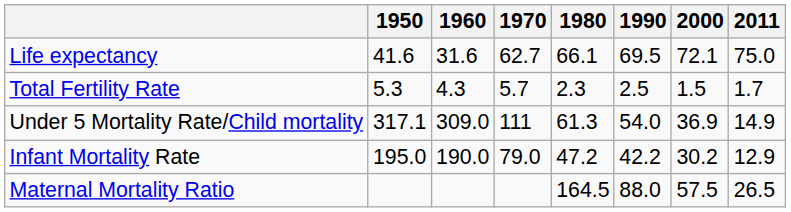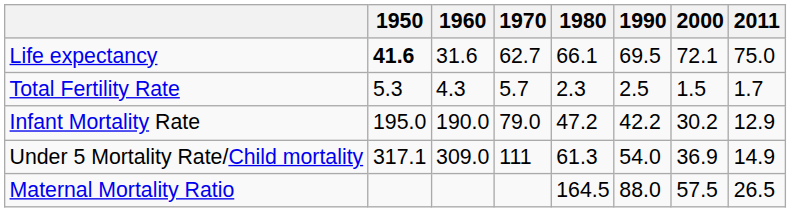 <table class="wikitable">
 <tr>
 <th></th>
 <th>1950</th>
 <th>1960</th>
 <th>1970</th>
 <th>1980</th>
 <th>1990</th>
 <th>2000</th>
 <th>2011</th>
 </tr>
 <tr>
 <td><a href='#'>Life expectancy</a></td>
-<td>41.6</td>
+<td><strong>41.6</strong></td>
 <td>31.6</td>
 <td>62.7</td>
 <td>66.1</td>
 <td>69.5</td>
 <td>72.1</td>
 <td>75.0</td>
 </tr>
 <tr>
 <td><a href='#'>Total Fertility Rate</a></td>
 <td>5.3</td>
 <td>4.3</td>
 <td>5.7</td>
 <td>2.3</td>
 <td>2.5</td>
 <td>1.5</td>
 <td>1.7</td>
 </tr>
 <tr>
+<td><a href='#'>Infant Mortality</a> Rate</td>
+<td>195.0</td>
+<td>190.0</td>
+<td>79.0</td>
+<td>47.2</td>
+<td>42.2</td>
+<td>30.2</td>
+<td>12.9</td>
+</tr>
+<tr>
 <td>Under 5 Mortality Rate/<a href='#'>Child mortality</a></td>
 <td>317.1</td>
 <td>309.0</td>
 <td>111</td>
 <td>61.3</td>
 <td>54.0</td>
 <td>36.9</td>
 <td>14.9</td>
-</tr>
-<tr>
-<td><a href='#'>Infant Mortality</a> Rate</td>
-<td>195.0</td>
-<td>190.0</td>
-<td>79.0</td>
-<td>47.2</td>
-<td>42.2</td>
-<td>30.2</td>
-<td>12.9</td>
 </tr>
 <tr>
 <td><a href='#'>Maternal Mortality Ratio</a></td>
 <td></td>
 <td></td>
 <td></td>
 <td>164.5</td>
 <td>88.0</td>
 <td>57.5</td>
 <td>26.5</td>
 </tr>
 </table>
